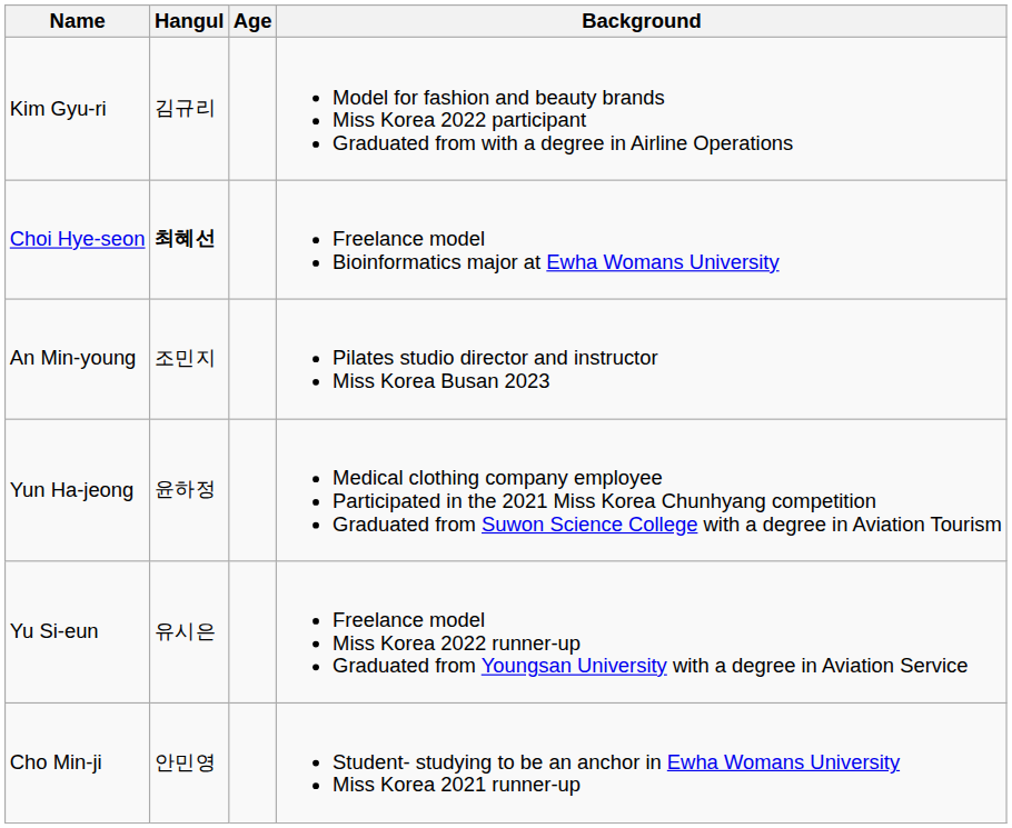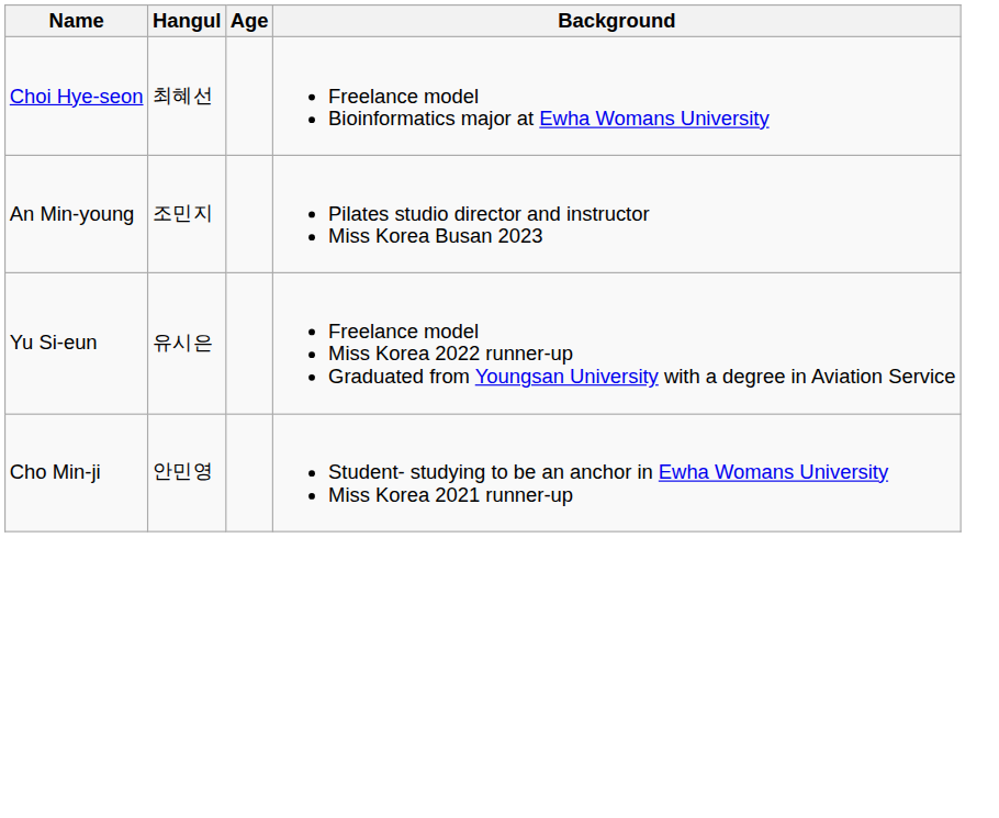 <table class="wikitable">
 <tr>
 <th>Name</th>
 <th>Hangul</th>
 <th>Age</th>
 <th>Background</th>
 </tr>
 <tr>
-<td>Kim Gyu-ri</td>
-<td>김규리</td>
-<td></td>
-<td><br><ul><li>Model for fashion and beauty brands</li><li>Miss Korea 2022 participant</li><li>Graduated from  with a degree in Airline Operations</li></ul></td>
-</tr>
-<tr>
 <td><a href='#'>Choi Hye-seon</a></td>
-<td><strong>최혜선</strong></td>
+<td>최혜선</td>
 <td></td>
 <td><br><ul><li>Freelance model</li><li>Bioinformatics major at <a href='#'>Ewha Womans University</a></li></ul></td>
 </tr>
 <tr>
 <td>An Min-young</td>
 <td>조민지</td>
 <td></td>
 <td><br><ul><li>Pilates studio director and instructor</li><li>Miss Korea Busan 2023</li></ul></td>
-</tr>
-<tr>
-<td>Yun Ha-jeong</td>
-<td>윤하정</td>
-<td></td>
-<td><br><ul><li>Medical clothing company employee</li><li>Participated in the 2021 Miss Korea Chunhyang competition</li><li>Graduated from <a href='#'>Suwon Science College</a> with a degree in Aviation Tourism</li></ul></td>
 </tr>
 <tr>
 <td>Yu Si-eun</td>
 <td>유시은</td>
 <td></td>
 <td><br><ul><li>Freelance model</li><li>Miss Korea 2022 runner-up</li><li>Graduated from <a href='#'>Youngsan University</a> with a degree in Aviation Service</li></ul></td>
 </tr>
 <tr>
 <td>Cho Min-ji</td>
 <td>안민영</td>
 <td></td>
 <td><br><ul><li>Student- studying to be an anchor in <a href='#'>Ewha Womans University</a></li><li>Miss Korea 2021 runner-up</li></ul></td>
 </tr>
 </table>
